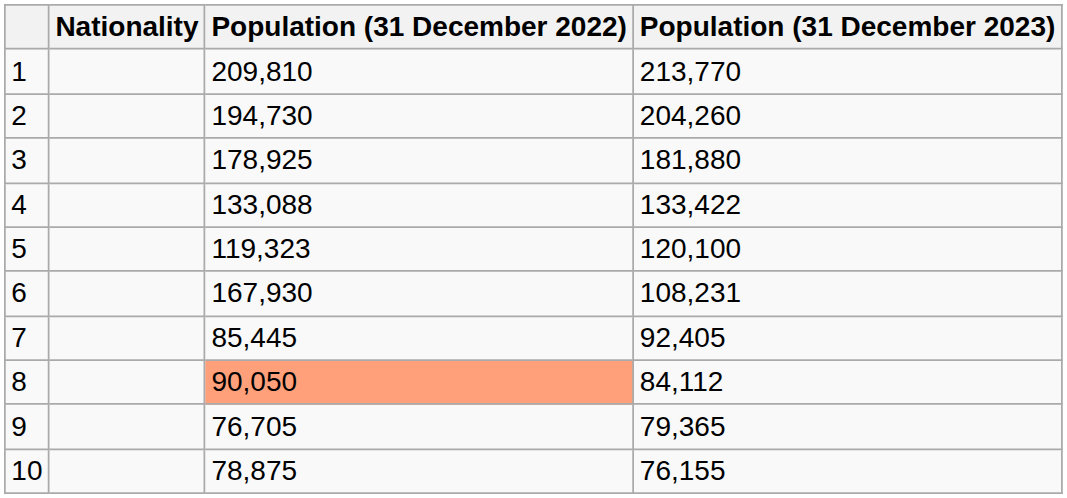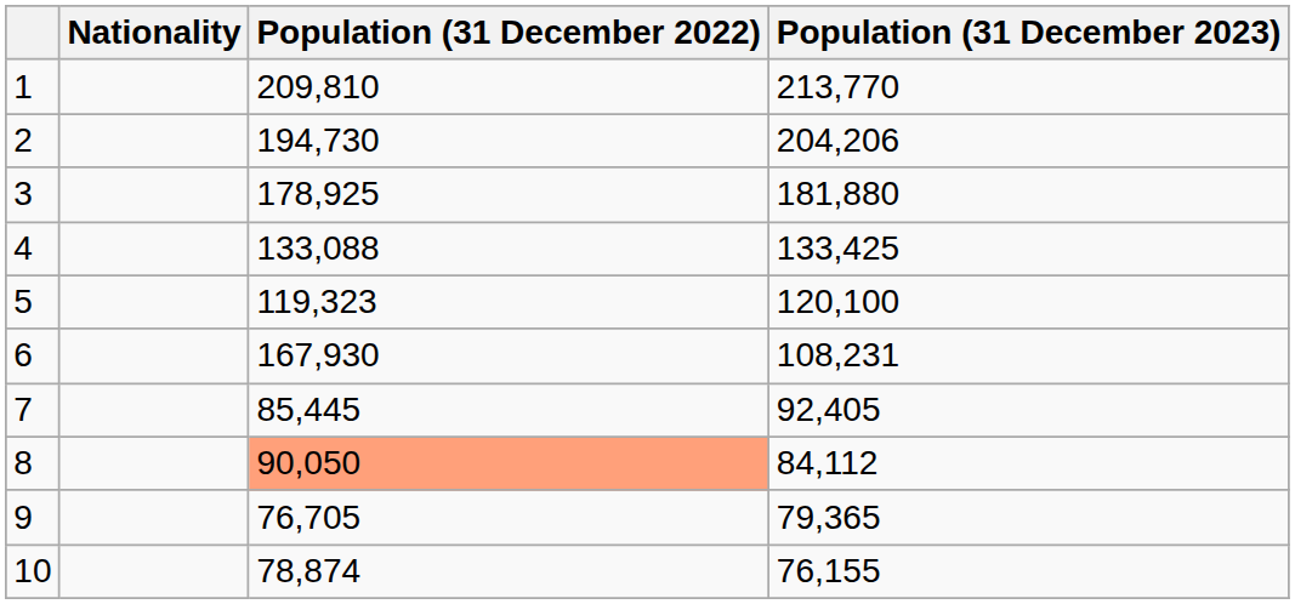 <table class="wikitable">
 <tr>
 <th></th>
 <th>Nationality</th>
 <th>Population (31 December 2022)</th>
 <th>Population (31 December 2023)</th>
 </tr>
 <tr>
 <td>1</td>
 <td></td>
 <td>209,810</td>
 <td>213,770</td>
 </tr>
 <tr>
 <td>2</td>
 <td></td>
 <td>194,730</td>
-<td>204,260</td>
+<td>204,206</td>
 </tr>
 <tr>
 <td>3</td>
 <td></td>
 <td>178,925</td>
 <td>181,880</td>
 </tr>
 <tr>
 <td>4</td>
 <td></td>
 <td>133,088</td>
-<td>133,422</td>
+<td>133,425</td>
 </tr>
 <tr>
 <td>5</td>
 <td></td>
 <td>119,323</td>
 <td>120,100</td>
 </tr>
 <tr>
 <td>6</td>
 <td></td>
 <td>167,930</td>
 <td>108,231</td>
 </tr>
 <tr>
 <td>7</td>
 <td></td>
 <td>85,445</td>
 <td>92,405</td>
 </tr>
 <tr>
 <td>8</td>
 <td></td>
 <td style="background: lightsalmon;">90,050</td>
 <td>84,112</td>
 </tr>
 <tr>
 <td>9</td>
 <td></td>
 <td>76,705</td>
 <td>79,365</td>
 </tr>
 <tr>
 <td>10</td>
 <td></td>
-<td>78,875</td>
+<td>78,874</td>
 <td>76,155</td>
 </tr>
 </table>
